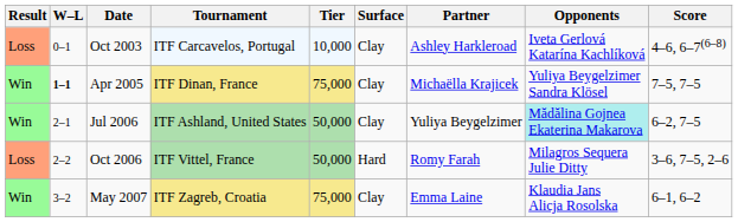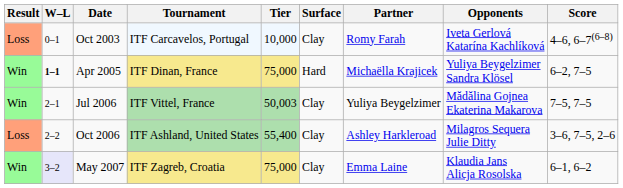 <table class="sortable wikitable">
 <tr>
 <th>Result</th>
 <th class=unsortable>W–L</th>
 <th>Date</th>
 <th>Tournament</th>
 <th>Tier</th>
 <th>Surface</th>
 <th>Partner</th>
 <th>Opponents</th>
 <th class=unsortable>Score</th>
 </tr>
 <tr>
 <td bgcolor=#FFA07A>Loss</td>
 <td><small>0–1</small></td>
 <td>Oct 2003</td>
 <td style="background:#f0f8ff;">ITF Carcavelos, Portugal</td>
 <td style="background:#f0f8ff;">10,000</td>
 <td>Clay</td>
-<td> <a href='#'>Ashley Harkleroad</a></td>
+<td> <a href='#'>Romy Farah</a></td>
 <td> <a href='#'>Iveta Gerlová</a> <br>  <a href='#'>Katarína Kachlíková</a></td>
 <td>4–6, 6–7<sup>(6–8)</sup></td>
 </tr>
 <tr>
 <td style="background:#98fb98;">Win</td>
 <td><strong><small>1–1</small></strong></td>
 <td>Apr 2005</td>
 <td bgcolor="#F7E98E">ITF Dinan, France</td>
 <td bgcolor="#F7E98E">75,000</td>
-<td>Clay</td>
+<td>Hard</td>
 <td> <a href='#'>Michaëlla Krajicek</a></td>
 <td> <a href='#'>Yuliya Beygelzimer</a> <br>  <a href='#'>Sandra Klösel</a></td>
-<td>7–5, 7–5</td>
+<td>6–2, 7–5</td>
 </tr>
 <tr>
 <td style="background:#98fb98;">Win</td>
 <td><small>2–1</small></td>
 <td>Jul 2006</td>
-<td bgcolor=ADDFAD>ITF Ashland, United States</td>
-<td bgcolor=ADDFAD>50,000</td>
+<td bgcolor=ADDFAD>ITF Vittel, France</td>
+<td bgcolor=ADDFAD>50,003</td>
 <td>Clay</td>
 <td> Yuliya Beygelzimer</td>
-<td style="background: paleturquoise;"> <a href='#'>Mădălina Gojnea</a> <br>  <a href='#'>Ekaterina Makarova</a></td>
-<td>6–2, 7–5</td>
+<td> <a href='#'>Mădălina Gojnea</a> <br>  <a href='#'>Ekaterina Makarova</a></td>
+<td>7–5, 7–5</td>
 </tr>
 <tr>
 <td bgcolor="FFA07A">Loss</td>
 <td><small>2–2</small></td>
 <td>Oct 2006</td>
-<td bgcolor=ADDFAD>ITF Vittel, France</td>
-<td bgcolor=ADDFAD>50,000</td>
-<td>Hard</td>
-<td> <a href='#'>Romy Farah</a></td>
+<td bgcolor=ADDFAD>ITF Ashland, United States</td>
+<td bgcolor=ADDFAD>55,400</td>
+<td>Clay</td>
+<td> <a href='#'>Ashley Harkleroad</a></td>
 <td> <a href='#'>Milagros Sequera</a> <br>  <a href='#'>Julie Ditty</a></td>
 <td>3–6, 7–5, 2–6</td>
 </tr>
 <tr>
 <td style="background:#98fb98;">Win</td>
-<td><small>3–2</small></td>
+<td style="background: lavender;"><small>3–2</small></td>
 <td>May 2007</td>
 <td bgcolor="#F7E98E">ITF Zagreb, Croatia</td>
 <td bgcolor="#F7E98E">75,000</td>
 <td>Clay</td>
 <td> <a href='#'>Emma Laine</a></td>
 <td> <a href='#'>Klaudia Jans</a> <br>  <a href='#'>Alicja Rosolska</a></td>
 <td>6–1, 6–2</td>
 </tr>
 </table>
